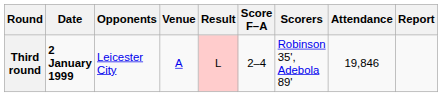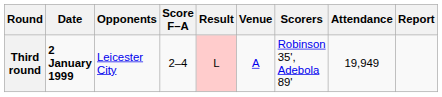 <table class="wikitable plainrowheaders" style="text-align:center">
 <tr>
 <th scope="col">Round</th>
 <th scope="col">Date</th>
 <th scope="col">Opponents</th>
+<th scope="col">Score<br>F–A</th>
+<th scope="col">Result</th>
 <th scope="col">Venue</th>
-<th scope="col">Result</th>
-<th scope="col">Score<br>F–A</th>
 <th scope="col">Scorers</th>
 <th scope="col">Attendance</th>
 <th scope="col">Report</th>
 </tr>
 <tr>
 <th scope="row">Third round</th>
 <td align="left"><strong>2 January 1999</strong></td>
 <td align="left"><a href='#'>Leicester City</a></td>
+<td>2–4</td>
+<td style="background:#fcc">L</td>
 <td><a href='#'>A</a></td>
-<td style="background:#fcc">L</td>
-<td>2–4</td>
 <td align="left"><a href='#'>Robinson</a> 35', <a href='#'>Adebola</a> 89'</td>
-<td>19,846</td>
+<td>19,949</td>
 <td></td>
 </tr>
 </table>
